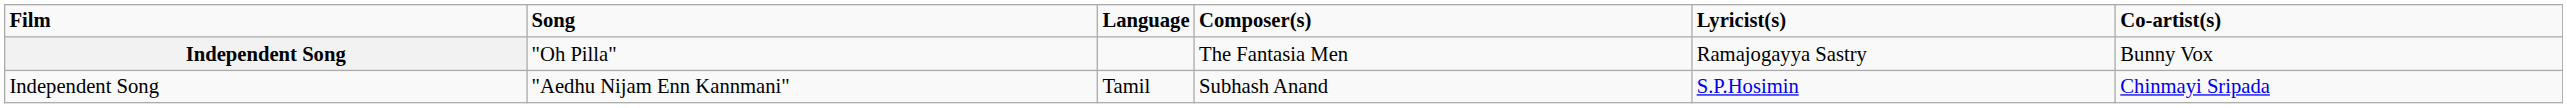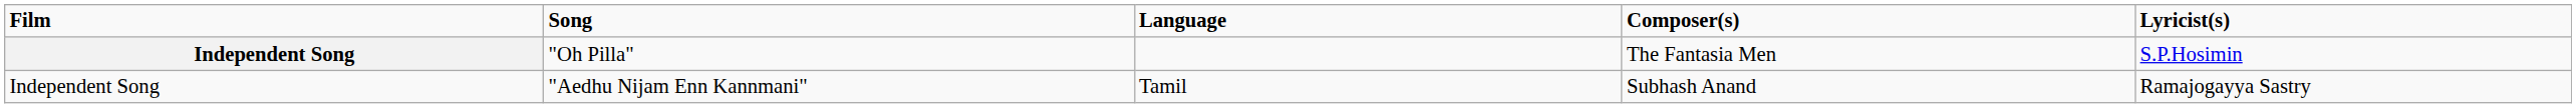 <table class="wikitable plainrowheaders" width="100%">
 <tr>
 <td width="21%" scope="col"><strong>Film</strong></td>
 <td width="23%" scope="col"><strong>Song</strong></td>
 <td><strong>Language</strong></td>
 <td width="20%" scope="col"><strong>Composer(s)</strong></td>
 <td width="17%" scope="col"><strong>Lyricist(s)</strong></td>
-<td width="18%" scope="col"><strong>Co-artist(s)</strong></td>
 </tr>
 <tr>
 <th scope="row">Independent Song</th>
 <td>"Oh Pilla"</td>
 <td></td>
 <td>The Fantasia Men</td>
-<td>Ramajogayya Sastry</td>
-<td>Bunny Vox</td>
+<td><a href='#'>S.P.Hosimin</a></td>
 </tr>
 <tr>
 <td>Independent Song</td>
 <td>"Aedhu Nijam Enn Kannmani"</td>
 <td>Tamil</td>
 <td>Subhash Anand</td>
-<td><a href='#'>S.P.Hosimin</a></td>
-<td><a href='#'>Chinmayi Sripada</a></td>
+<td>Ramajogayya Sastry</td>
 </tr>
 </table>
